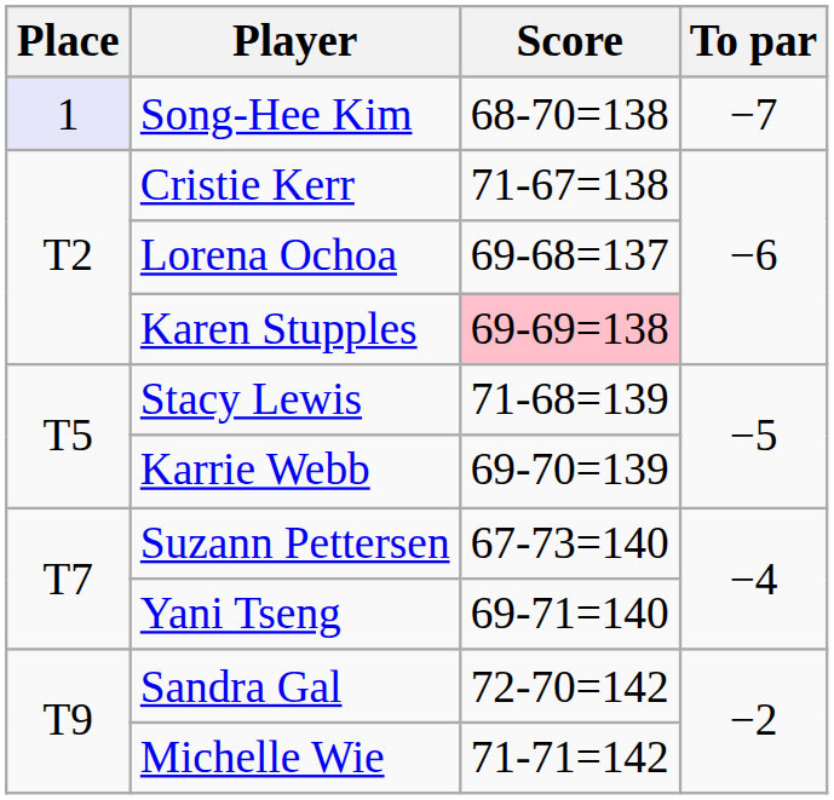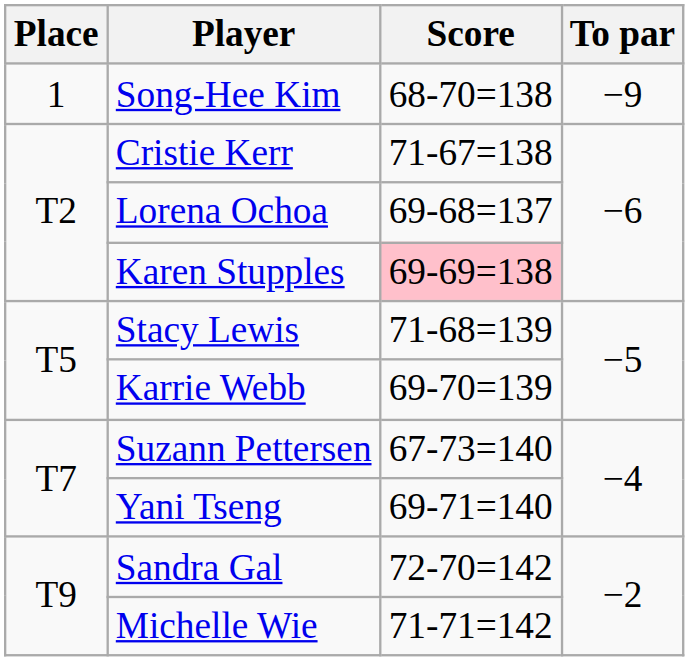 <table class="wikitable">
 <tr>
 <th>Place</th>
 <th>Player</th>
 <th>Score</th>
 <th>To par</th>
 </tr>
 <tr>
-<td align=center style="background: lavender;">1</td>
+<td align=center>1</td>
 <td> <a href='#'>Song-Hee Kim</a></td>
 <td>68-70=138</td>
-<td align=center>−7</td>
+<td align=center>−9</td>
 </tr>
 <tr>
 <td rowspan=3 align=center>T2</td>
 <td> <a href='#'>Cristie Kerr</a></td>
 <td>71-67=138</td>
 <td rowspan=3 align=center>−6</td>
 </tr>
 <tr>
 <td> <a href='#'>Lorena Ochoa</a></td>
 <td>69-68=137</td>
 </tr>
 <tr>
 <td> <a href='#'>Karen Stupples</a></td>
 <td style="background: pink;">69-69=138</td>
 </tr>
 <tr>
 <td rowspan=2 align=center>T5</td>
 <td> <a href='#'>Stacy Lewis</a></td>
 <td>71-68=139</td>
 <td rowspan=2 align=center>−5</td>
 </tr>
 <tr>
 <td> <a href='#'>Karrie Webb</a></td>
 <td>69-70=139</td>
 </tr>
 <tr>
 <td rowspan=2 align=center>T7</td>
 <td> <a href='#'>Suzann Pettersen</a></td>
 <td>67-73=140</td>
 <td rowspan=2 align=center>−4</td>
 </tr>
 <tr>
 <td> <a href='#'>Yani Tseng</a></td>
 <td>69-71=140</td>
 </tr>
 <tr>
 <td rowspan=2 align=center>T9</td>
 <td> <a href='#'>Sandra Gal</a></td>
 <td>72-70=142</td>
 <td rowspan=2 align=center>−2</td>
 </tr>
 <tr>
 <td> <a href='#'>Michelle Wie</a></td>
 <td>71-71=142</td>
 </tr>
 </table>
